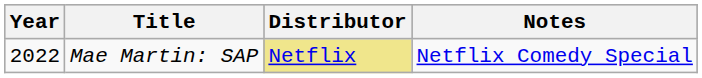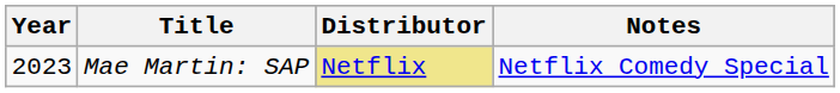 <table class="wikitable sortable">
 <tr>
 <th>Year</th>
 <th>Title</th>
 <th>Distributor</th>
 <th class=unsortable>Notes</th>
 </tr>
 <tr>
-<td>2022</td>
+<td>2023</td>
 <td><em>Mae Martin: SAP</em></td>
 <td style="background: khaki;"><a href='#'>Netflix</a></td>
 <td><a href='#'>Netflix Comedy Special</a></td>
 </tr>
 </table>
